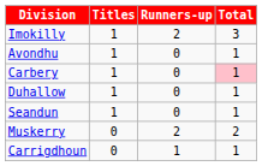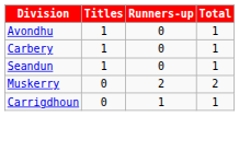 <table class="wikitable sortable">
 <tr>
 <th style="background:red;color:white" scope="col" !>Division</th>
 <th style="background:red;color:white" scope="col" !>Titles</th>
 <th style="background:red;color:white" scope="col" !>Runners-up</th>
 <th style="background:red;color:white" scope="col" !>Total</th>
-</tr>
-<tr>
-<td> <a href='#'>Imokilly</a></td>
-<td align="center">1</td>
-<td align="center">2</td>
-<td align="center">3</td>
 </tr>
 <tr>
 <td> <a href='#'>Avondhu</a></td>
 <td align="center">1</td>
 <td align="center">0</td>
 <td align="center">1</td>
 </tr>
 <tr>
 <td> <a href='#'>Carbery</a></td>
-<td align="center">1</td>
-<td align="center">0</td>
-<td align="center" style="background: pink;">1</td>
-</tr>
-<tr>
-<td> <a href='#'>Duhallow</a></td>
 <td align="center">1</td>
 <td align="center">0</td>
 <td align="center">1</td>
 </tr>
 <tr>
 <td> <a href='#'>Seandun</a></td>
 <td align="center">1</td>
 <td align="center">0</td>
 <td align="center">1</td>
 </tr>
 <tr>
 <td> <a href='#'>Muskerry</a></td>
 <td align="center">0</td>
 <td align="center">2</td>
 <td align="center">2</td>
 </tr>
 <tr>
 <td> <a href='#'>Carrigdhoun</a></td>
 <td align="center">0</td>
 <td align="center">1</td>
 <td align="center">1</td>
 </tr>
 </table>
